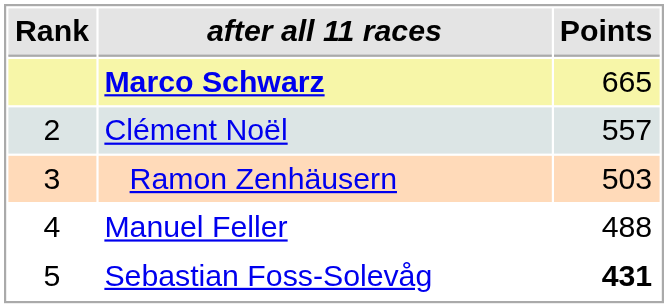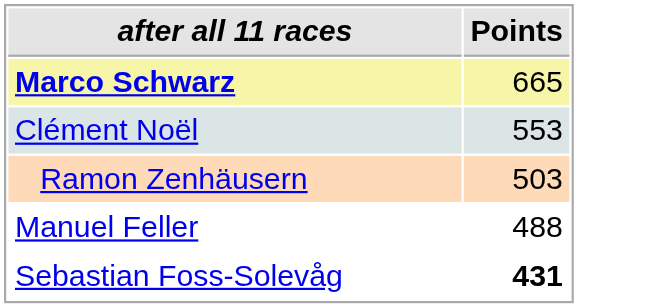 <table cellspacing="1" cellpadding="3" style="border:1px solid #aaa; font-size:86%;">
 <tr style="background:#e4e4e4;">
-<th style="border-bottom:1px solid #aaa; width:10px;">Rank</th>
 <th style="border-bottom:1px solid #aaa; width:200px; white-space:nowrap;"><em>after all 11 races</em></th>
 <th style="border-bottom:1px solid #aaa; width:20px;">Points</th>
 </tr>
 <tr style="background:#f7f6a8;">
-<td style="text-align:center;"></td>
 <td> <strong><a href='#'>Marco Schwarz</a></strong></td>
 <td align="right">665</td>
 </tr>
 <tr style="background:#dce5e5;">
-<td style="text-align:center;">2</td>
 <td> <a href='#'>Clément Noël</a></td>
-<td align="right">557</td>
+<td align="right">553</td>
 </tr>
 <tr style="background:#ffdab9;">
-<td style="text-align:center;">3</td>
 <td>   <a href='#'>Ramon Zenhäusern</a></td>
 <td align="right">503</td>
 </tr>
 <tr>
-<td style="text-align:center;">4</td>
 <td> <a href='#'>Manuel Feller</a></td>
 <td align="right">488</td>
 </tr>
 <tr>
-<td style="text-align:center;">5</td>
 <td> <a href='#'>Sebastian Foss-Solevåg</a></td>
 <td align="right"><strong>431</strong></td>
 </tr>
 </table>
